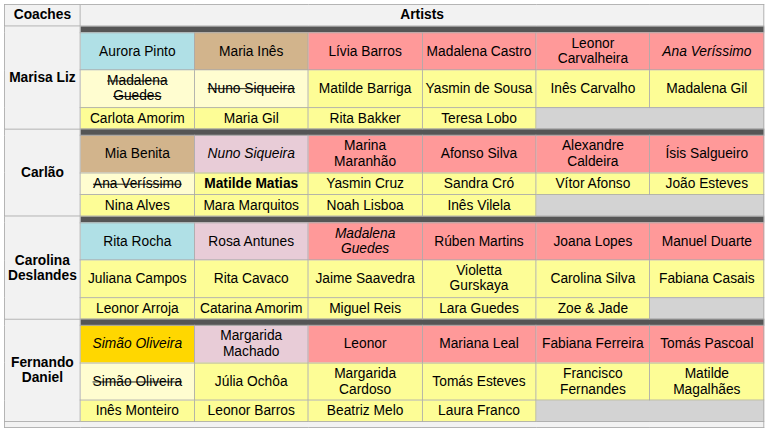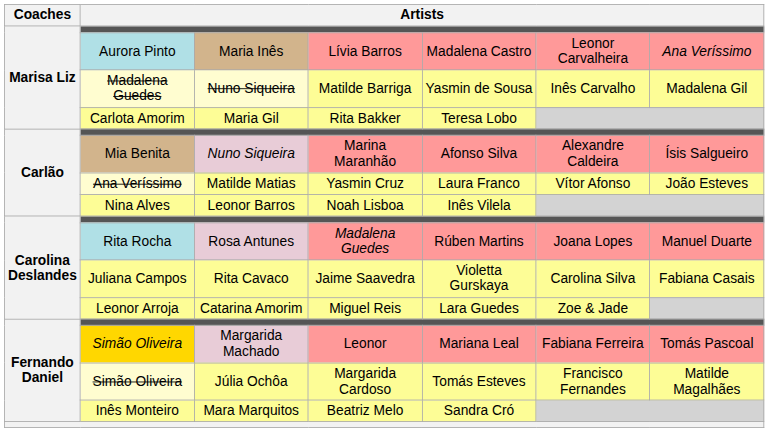 <table class="wikitable collapsible collapsed" style="text-align:center; width:100%">
 <tr>
 <th style="width:10%">Coaches</th>
 <th style="width:90%" colspan="6">Artists</th>
 </tr>
 <tr>
 <th rowspan="4">Marisa Liz</th>
 <td colspan="6" style="background:#555"></td>
 </tr>
 <tr>
 <td style="background:#b0e0e6; width:15%">Aurora Pinto</td>
 <td style="background:tan; width:15%">Maria Inês</td>
 <td style="background:#ff9999; width:15%">Lívia Barros</td>
 <td style="background:#ff9999; width:15%">Madalena Castro</td>
 <td style="background:#FF9999; width:15%">Leonor Carvalheira</td>
 <td style="background:#FF9999; width:15%"><em>Ana Veríssimo</em></td>
 </tr>
 <tr>
 <td style="background:#FFFDD0"><s>Madalena Guedes</s></td>
 <td style="background:#FFFDD0"><s>Nuno Siqueira</s></td>
 <td style="background:#FDFD96">Matilde Barriga</td>
 <td style="background:#FDFD96">Yasmin de Sousa</td>
 <td style="background:#FDFD96">Inês Carvalho</td>
 <td style="background:#FDFD96">Madalena Gil</td>
 </tr>
 <tr>
 <td style="background:#FDFD96">Carlota Amorim</td>
 <td style="background:#FDFD96">Maria Gil</td>
 <td style="background:#FDFD96">Rita Bakker</td>
 <td style="background:#FDFD96">Teresa Lobo</td>
 <td colspan="2" style="background:lightgrey"></td>
 </tr>
 <tr>
 <th rowspan="4">Carlão</th>
 <td colspan="6" style="background:#555"></td>
 </tr>
 <tr>
 <td style="background:tan">Mia Benita</td>
 <td style="background:#E8CCD7"><em>Nuno Siqueira</em></td>
 <td style="background:#ff9999">Marina Maranhão</td>
 <td style="background:#ff9999">Afonso Silva</td>
 <td style="background:#FF9999">Alexandre Caldeira</td>
 <td style="background:#FF9999">Ísis Salgueiro</td>
 </tr>
 <tr>
 <td style="background:#FFFDD0"><s>Ana Veríssimo</s></td>
-<td style="background:#FDFD96"><strong>Matilde Matias</strong></td>
+<td style="background:#FDFD96">Matilde Matias</td>
 <td style="background:#FDFD96">Yasmin Cruz</td>
-<td style="background:#FDFD96">Sandra Cró</td>
+<td style="background:#FDFD96">Laura Franco</td>
 <td style="background:#FDFD96">Vítor Afonso</td>
 <td style="background:#FDFD96">João Esteves</td>
 </tr>
 <tr>
 <td style="background:#FDFD96">Nina Alves</td>
-<td style="background:#FDFD96">Mara Marquitos</td>
+<td style="background:#FDFD96">Leonor Barros</td>
 <td style="background:#FDFD96">Noah Lisboa</td>
 <td style="background:#FDFD96">Inês Vilela</td>
 <td colspan="2" style="background:lightgrey"></td>
 </tr>
 <tr>
 <th rowspan="4">Carolina Deslandes</th>
 <td colspan="6" style="background:#555"></td>
 </tr>
 <tr>
 <td style="background:#b0e0e6">Rita Rocha</td>
 <td style="background:#E8CCD7">Rosa Antunes</td>
 <td style="background:#ff9999"><em>Madalena Guedes</em></td>
 <td style="background:#ff9999">Rúben Martins</td>
 <td style="background:#FF9999">Joana Lopes</td>
 <td style="background:#FF9999">Manuel Duarte</td>
 </tr>
 <tr>
 <td style="background:#FDFD96">Juliana Campos</td>
 <td style="background:#FDFD96">Rita Cavaco</td>
 <td style="background:#FDFD96">Jaime Saavedra</td>
 <td style="background:#FDFD96">Violetta Gurskaya</td>
 <td style="background:#FDFD96">Carolina Silva</td>
 <td style="background:#FDFD96">Fabiana Casais</td>
 </tr>
 <tr>
 <td style="background:#FDFD96">Leonor Arroja</td>
 <td style="background:#FDFD96">Catarina Amorim</td>
 <td style="background:#FDFD96">Miguel Reis</td>
 <td style="background:#FDFD96">Lara Guedes</td>
 <td style="background:#FDFD96">Zoe & Jade</td>
 <td style="background:lightgrey"></td>
 </tr>
 <tr>
 <th rowspan="4">Fernando Daniel</th>
 <td colspan="6" style="background:#555"></td>
 </tr>
 <tr>
 <td style="background:gold"><em>Simão Oliveira</em></td>
 <td style="background:#E8CCD7">Margarida Machado</td>
 <td style="background:#ff9999">Leonor </td>
 <td style="background:#ff9999">Mariana Leal</td>
 <td style="background:#FF9999">Fabiana Ferreira</td>
 <td style="background:#FF9999">Tomás Pascoal</td>
 </tr>
 <tr>
 <td style="background:#FFFDD0"><s>Simão Oliveira</s></td>
 <td style="background:#FDFD96">Júlia Ochôa</td>
 <td style="background:#FDFD96">Margarida Cardoso</td>
 <td style="background:#FDFD96">Tomás Esteves</td>
 <td style="background:#FDFD96">Francisco Fernandes</td>
 <td style="background:#FDFD96">Matilde Magalhães</td>
 </tr>
 <tr>
 <td style="background:#FDFD96">Inês Monteiro</td>
-<td style="background:#FDFD96">Leonor Barros</td>
+<td style="background:#FDFD96">Mara Marquitos</td>
 <td style="background:#FDFD96">Beatriz Melo</td>
-<td style="background:#FDFD96">Laura Franco</td>
+<td style="background:#FDFD96">Sandra Cró</td>
 <td colspan="2" style="background:lightgrey"></td>
 </tr>
 <tr>
 <th style="font-size:90%; line-height:12px" colspan="7"></th>
 </tr>
 </table>
